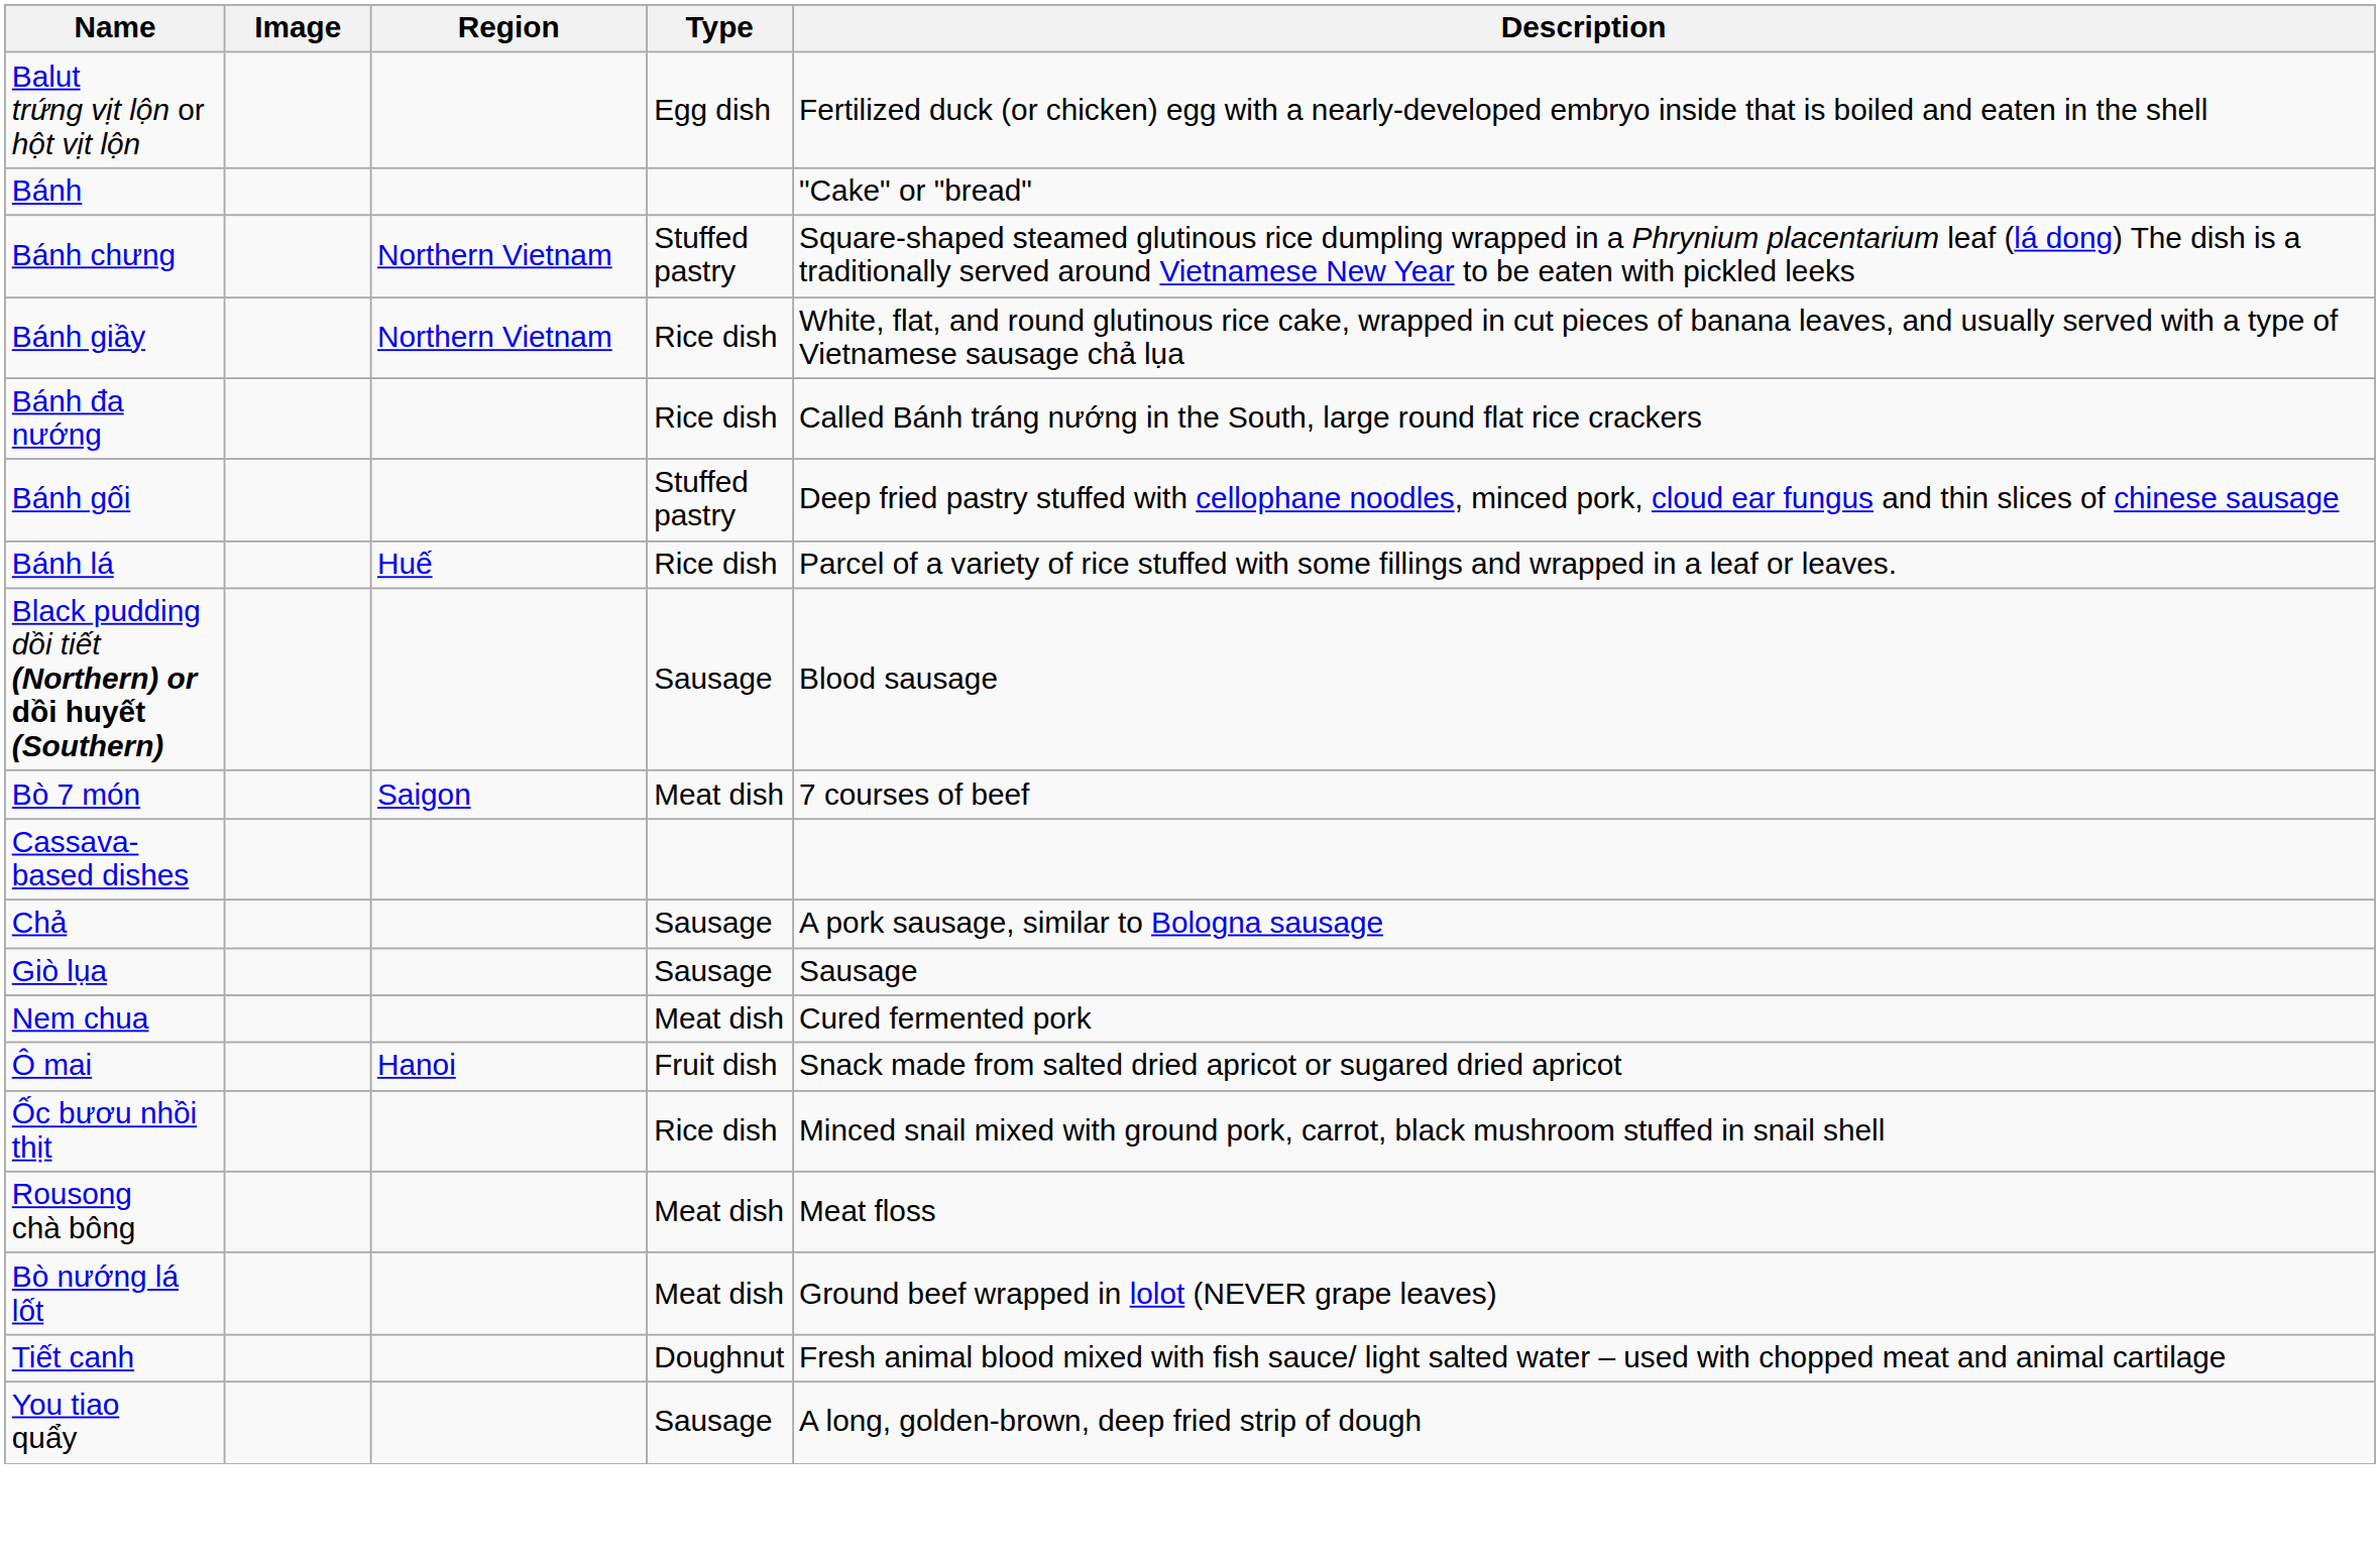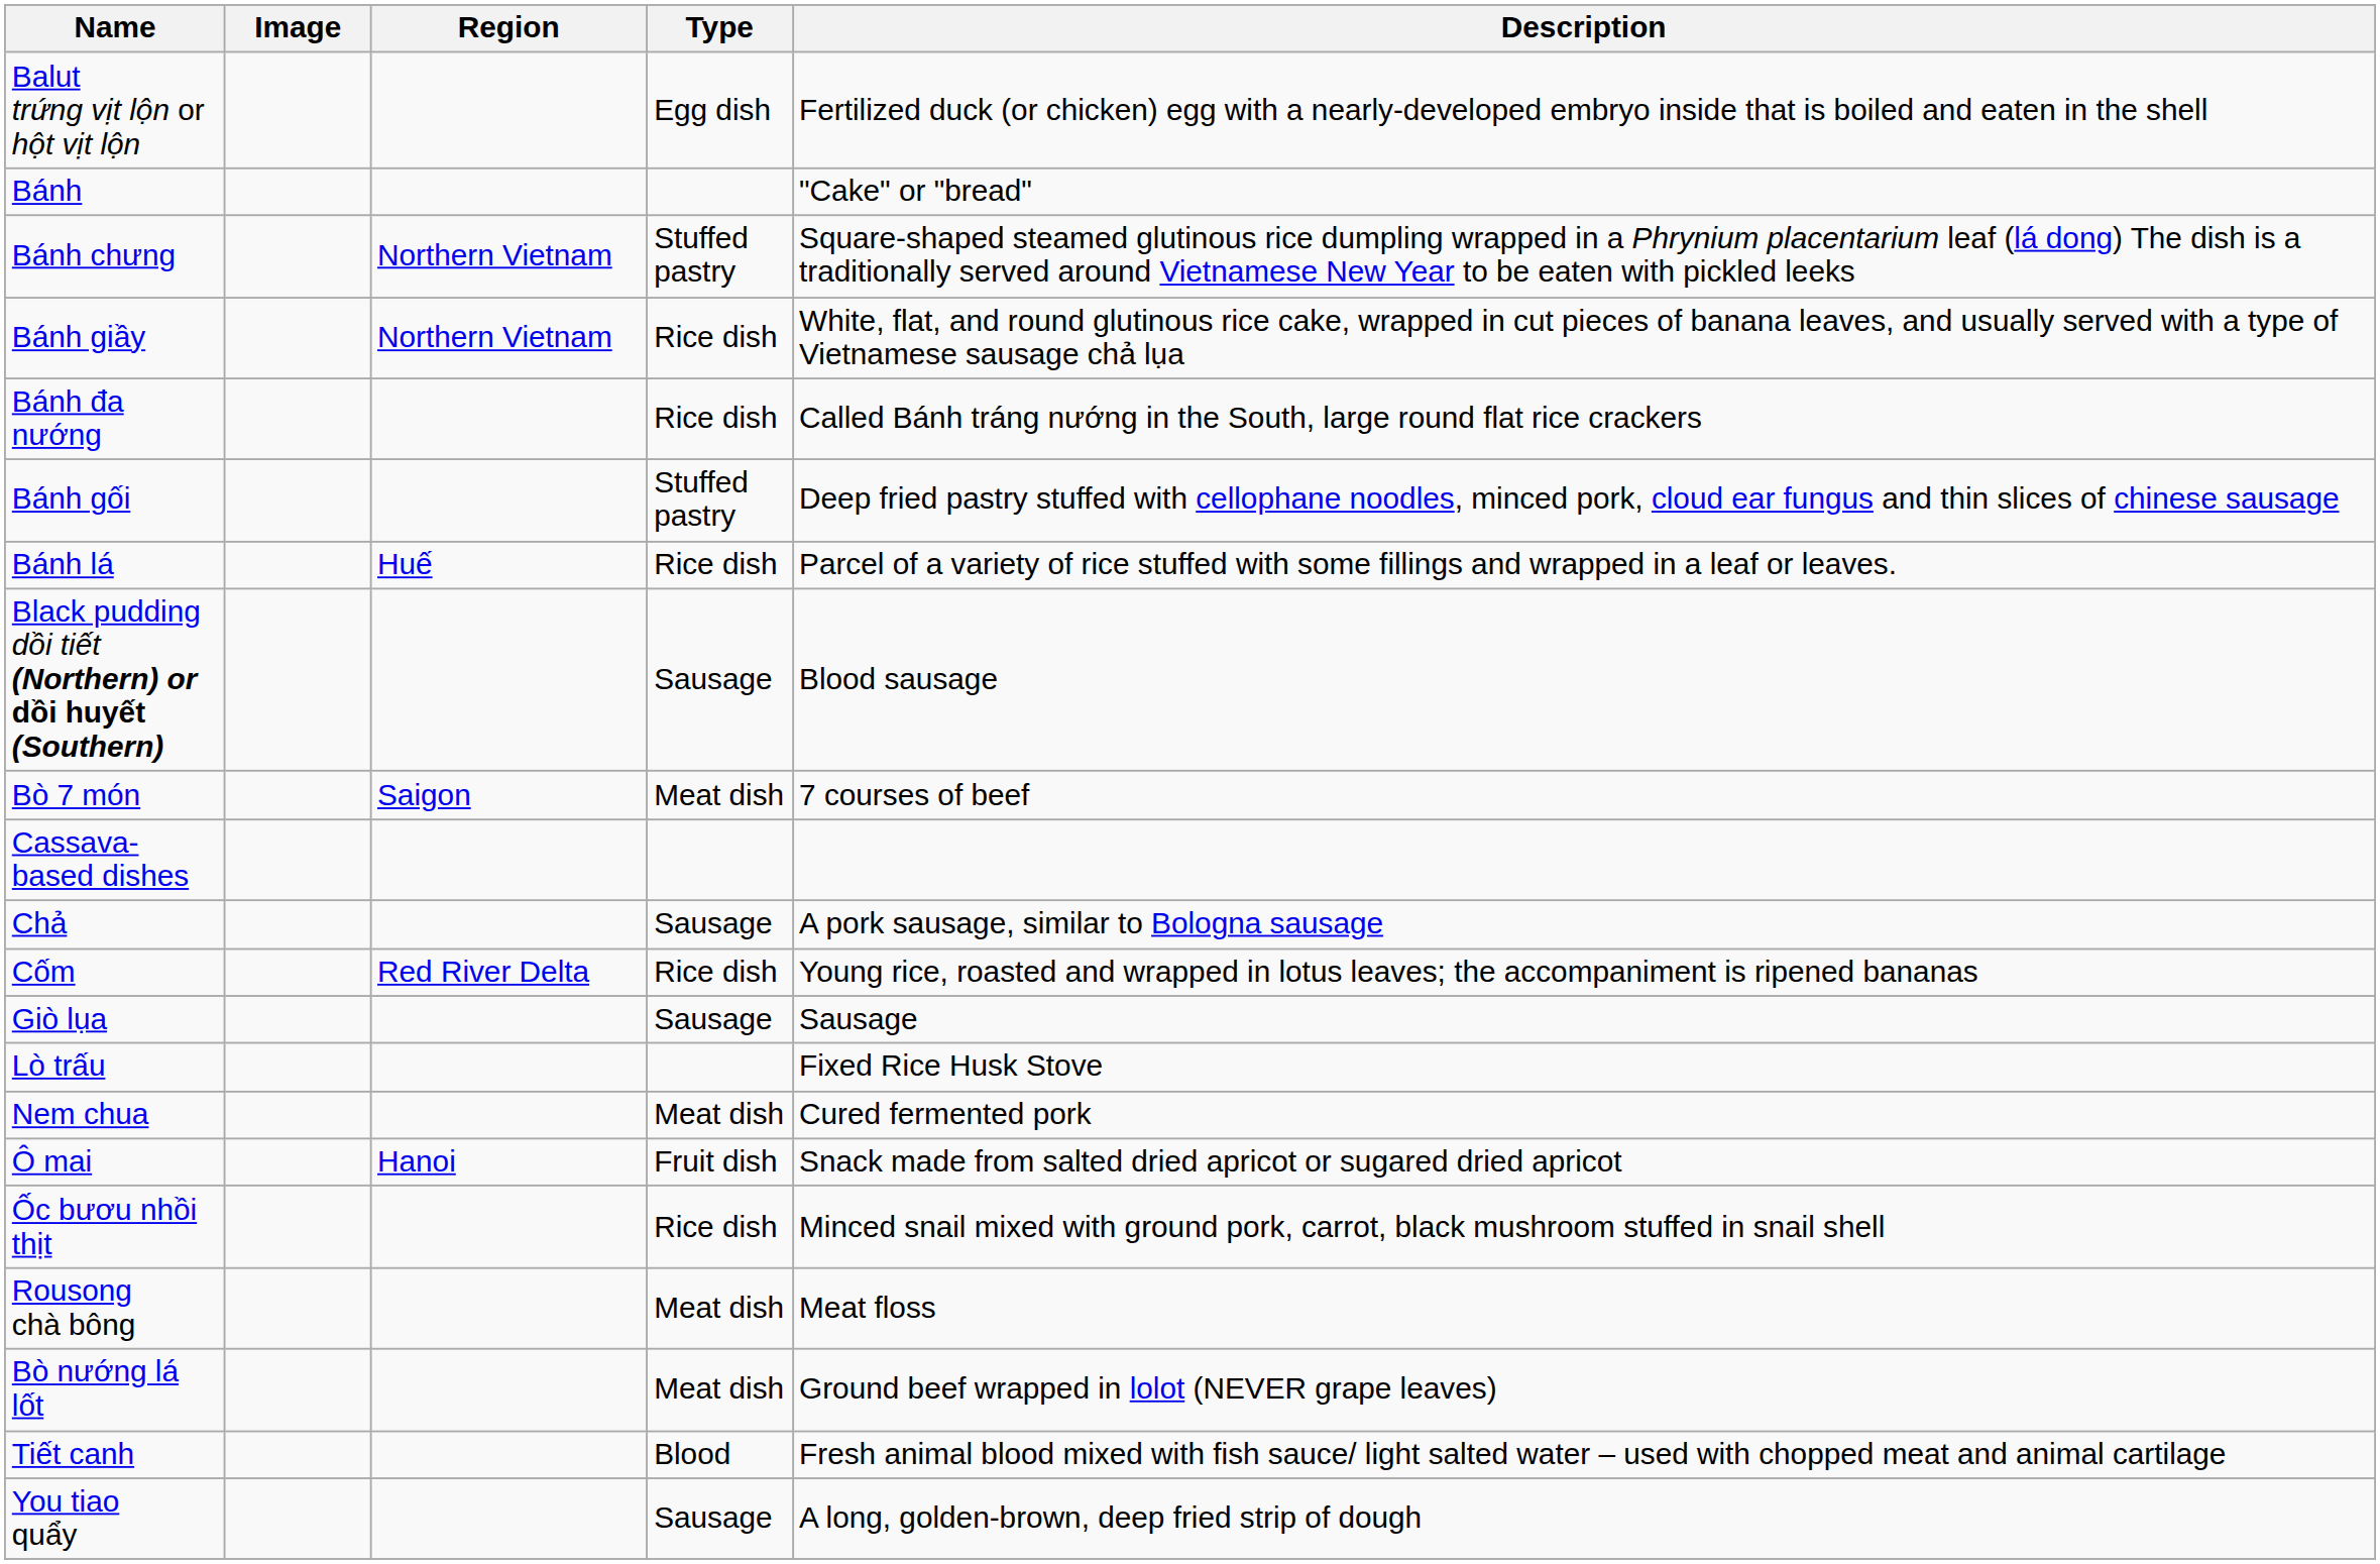 <table class="wikitable sortable sticky-header" width="100%">
 <tr>
 <th style="width:110px;">Name</th>
 <th style="width:70px;">Image</th>
 <th style="width:140px;">Region</th>
 <th style="width:70px;">Type</th>
 <th>Description</th>
 </tr>
 <tr>
 <td><a href='#'>Balut</a><br><em>trứng vịt lộn</em> or <em>hột vịt lộn</em></td>
 <td></td>
 <td></td>
 <td>Egg dish</td>
 <td>Fertilized duck (or chicken) egg with a nearly-developed embryo inside that is boiled and eaten in the shell</td>
 </tr>
 <tr>
 <td><a href='#'>Bánh</a></td>
 <td></td>
 <td></td>
 <td></td>
 <td>"Cake" or "bread"</td>
 </tr>
 <tr>
 <td><a href='#'>Bánh chưng</a></td>
 <td></td>
 <td><a href='#'>Northern Vietnam</a></td>
 <td>Stuffed pastry</td>
 <td>Square-shaped steamed glutinous rice dumpling wrapped in a <em>Phrynium placentarium</em> leaf (<a href='#'>lá dong</a>) The dish is a traditionally served around <a href='#'>Vietnamese New Year</a> to be eaten with pickled leeks</td>
 </tr>
 <tr>
 <td><a href='#'>Bánh giầy</a></td>
 <td></td>
 <td><a href='#'>Northern Vietnam</a></td>
 <td>Rice dish</td>
 <td>White, flat, and round glutinous rice cake, wrapped in cut pieces of banana leaves, and usually served with a type of Vietnamese sausage chả lụa</td>
 </tr>
 <tr>
 <td><a href='#'>Bánh đa nướng</a></td>
 <td></td>
 <td></td>
 <td>Rice dish</td>
 <td>Called Bánh tráng nướng in the South, large round flat rice crackers</td>
 </tr>
 <tr>
 <td><a href='#'>Bánh gối</a></td>
 <td></td>
 <td></td>
 <td>Stuffed pastry</td>
 <td>Deep fried pastry stuffed with <a href='#'>cellophane noodles</a>, minced pork, <a href='#'>cloud ear fungus</a> and thin slices of <a href='#'>chinese sausage</a></td>
 </tr>
 <tr>
 <td><a href='#'>Bánh lá</a></td>
 <td></td>
 <td><a href='#'>Huế</a></td>
 <td>Rice dish</td>
 <td>Parcel of a variety of rice stuffed with some fillings and wrapped in a leaf or leaves.</td>
 </tr>
 <tr>
 <td><a href='#'>Black pudding</a><br><em>dồi tiết<strong> (Northern) or </em>dồi huyết<em> (Southern)</td>
 <td></td>
 <td></td>
 <td>Sausage</td>
 <td>Blood sausage</td>
 </tr>
 <tr>
 <td><a href='#'>Bò 7 món</a></td>
 <td></td>
 <td><a href='#'>Saigon</a></td>
 <td>Meat dish</td>
 <td>7 courses of beef</td>
 </tr>
 <tr>
 <td><a href='#'>Cassava-based dishes</a></td>
 <td></td>
 <td></td>
 <td></td>
 <td></td>
 </tr>
 <tr>
 <td><a href='#'>Chả</a></td>
 <td></td>
 <td></td>
 <td>Sausage</td>
 <td>A pork sausage, similar to <a href='#'>Bologna sausage</a></td>
 </tr>
 <tr>
+<td><a href='#'>Cốm</a></td>
+<td></td>
+<td><a href='#'>Red River Delta</a></td>
+<td>Rice dish</td>
+<td>Young rice, roasted and wrapped in lotus leaves; the accompaniment is ripened bananas</td>
+</tr>
+<tr>
 <td><a href='#'>Giò lụa</a></td>
 <td></td>
 <td></td>
 <td>Sausage</td>
 <td>Sausage</td>
+</tr>
+<tr>
+<td><a href='#'>Lò trấu</a></td>
+<td></td>
+<td></td>
+<td></td>
+<td>Fixed Rice Husk Stove</td>
 </tr>
 <tr>
 <td><a href='#'>Nem chua</a></td>
 <td></td>
 <td></td>
 <td>Meat dish</td>
 <td>Cured fermented pork</td>
 </tr>
 <tr>
 <td><a href='#'>Ô mai</a></td>
 <td></td>
 <td><a href='#'>Hanoi</a></td>
 <td>Fruit dish</td>
 <td>Snack made from salted dried apricot or sugared dried apricot</td>
 </tr>
 <tr>
 <td><a href='#'>Ốc bươu nhồi thịt</a></td>
 <td></td>
 <td></td>
 <td>Rice dish</td>
 <td>Minced snail mixed with ground pork, carrot, black mushroom stuffed in snail shell</td>
 </tr>
 <tr>
 <td><a href='#'>Rousong</a><br></em>chà bông<em></td>
 <td></td>
 <td></td>
 <td>Meat dish</td>
 <td>Meat floss</td>
 </tr>
 <tr>
 <td><a href='#'>Bò nướng lá lốt</a></td>
 <td></td>
 <td></td>
 <td>Meat dish</td>
 <td>Ground beef wrapped in <a href='#'>lolot</a> (NEVER grape leaves)</td>
 </tr>
 <tr>
 <td><a href='#'>Tiết canh</a></td>
 <td></td>
 <td></td>
-<td>Doughnut</td>
+<td>Blood</td>
 <td>Fresh animal blood mixed with fish sauce/ light salted water – used with chopped meat and animal cartilage</td>
 </tr>
 <tr>
 <td><a href='#'>You tiao</a><br></em>quẩy<em></td>
 <td></td>
 <td></td>
 <td>Sausage</td>
 <td>A long, golden-brown, deep fried strip of dough</td>
 </tr>
 </table>
